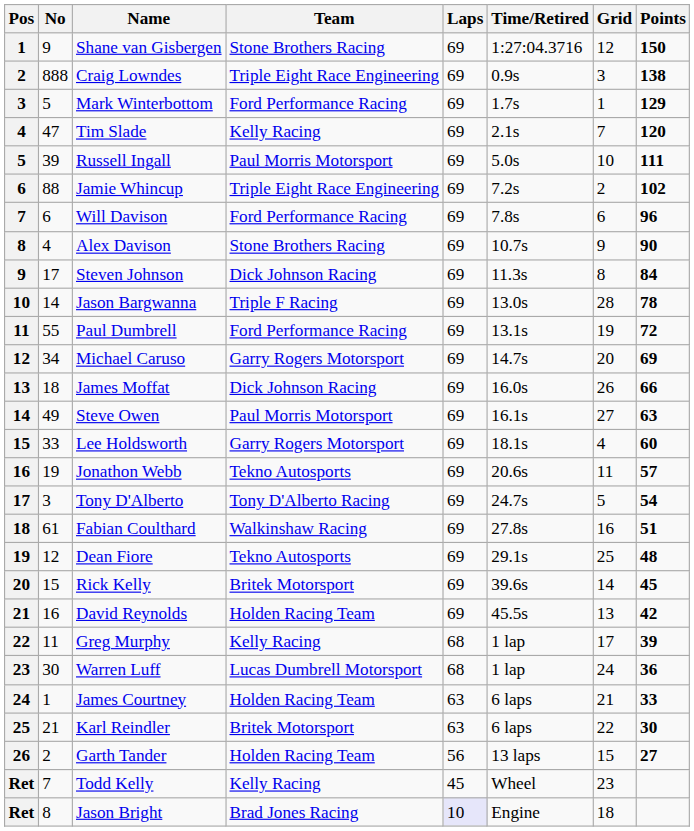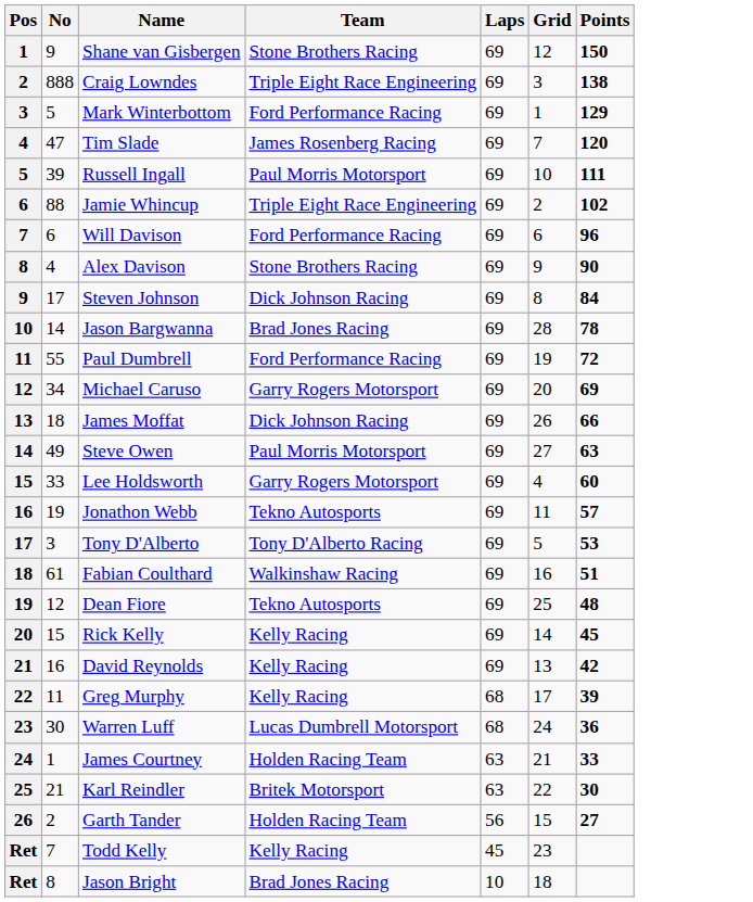 <table class="wikitable" style="font-size: 95%;">
 <tr>
 <th>Pos</th>
 <th>No</th>
 <th>Name</th>
 <th>Team</th>
 <th>Laps</th>
-<th>Time/Retired</th>
 <th>Grid</th>
 <th>Points</th>
 </tr>
 <tr>
 <th>1</th>
 <td>9</td>
 <td><a href='#'>Shane van Gisbergen</a></td>
 <td><a href='#'>Stone Brothers Racing</a></td>
 <td>69</td>
-<td>1:27:04.3716</td>
 <td>12</td>
 <td><strong>150</strong></td>
 </tr>
 <tr>
 <th>2</th>
 <td>888</td>
 <td><a href='#'>Craig Lowndes</a></td>
 <td><a href='#'>Triple Eight Race Engineering</a></td>
 <td>69</td>
-<td>0.9s</td>
 <td>3</td>
 <td><strong>138</strong></td>
 </tr>
 <tr>
 <th>3</th>
 <td>5</td>
 <td><a href='#'>Mark Winterbottom</a></td>
 <td><a href='#'>Ford Performance Racing</a></td>
 <td>69</td>
-<td>1.7s</td>
 <td>1</td>
 <td><strong>129</strong></td>
 </tr>
 <tr>
 <th>4</th>
 <td>47</td>
 <td><a href='#'>Tim Slade</a></td>
-<td><a href='#'>Kelly Racing</a></td>
+<td><a href='#'>James Rosenberg Racing</a></td>
 <td>69</td>
-<td>2.1s</td>
 <td>7</td>
 <td><strong>120</strong></td>
 </tr>
 <tr>
 <th>5</th>
 <td>39</td>
 <td><a href='#'>Russell Ingall</a></td>
 <td><a href='#'>Paul Morris Motorsport</a></td>
 <td>69</td>
-<td>5.0s</td>
 <td>10</td>
 <td><strong>111</strong></td>
 </tr>
 <tr>
 <th>6</th>
 <td>88</td>
 <td><a href='#'>Jamie Whincup</a></td>
 <td><a href='#'>Triple Eight Race Engineering</a></td>
 <td>69</td>
-<td>7.2s</td>
 <td>2</td>
 <td><strong>102</strong></td>
 </tr>
 <tr>
 <th>7</th>
 <td>6</td>
 <td><a href='#'>Will Davison</a></td>
 <td><a href='#'>Ford Performance Racing</a></td>
 <td>69</td>
-<td>7.8s</td>
 <td>6</td>
 <td><strong>96</strong></td>
 </tr>
 <tr>
 <th>8</th>
 <td>4</td>
 <td><a href='#'>Alex Davison</a></td>
 <td><a href='#'>Stone Brothers Racing</a></td>
 <td>69</td>
-<td>10.7s</td>
 <td>9</td>
 <td><strong>90</strong></td>
 </tr>
 <tr>
 <th>9</th>
 <td>17</td>
 <td><a href='#'>Steven Johnson</a></td>
 <td><a href='#'>Dick Johnson Racing</a></td>
 <td>69</td>
-<td>11.3s</td>
 <td>8</td>
 <td><strong>84</strong></td>
 </tr>
 <tr>
 <th>10</th>
 <td>14</td>
 <td><a href='#'>Jason Bargwanna</a></td>
-<td><a href='#'>Triple F Racing</a></td>
+<td><a href='#'>Brad Jones Racing</a></td>
 <td>69</td>
-<td>13.0s</td>
 <td>28</td>
 <td><strong>78</strong></td>
 </tr>
 <tr>
 <th>11</th>
 <td>55</td>
 <td><a href='#'>Paul Dumbrell</a></td>
 <td><a href='#'>Ford Performance Racing</a></td>
 <td>69</td>
-<td>13.1s</td>
 <td>19</td>
 <td><strong>72</strong></td>
 </tr>
 <tr>
 <th>12</th>
 <td>34</td>
 <td><a href='#'>Michael Caruso</a></td>
 <td><a href='#'>Garry Rogers Motorsport</a></td>
 <td>69</td>
-<td>14.7s</td>
 <td>20</td>
 <td><strong>69</strong></td>
 </tr>
 <tr>
 <th>13</th>
 <td>18</td>
 <td><a href='#'>James Moffat</a></td>
 <td><a href='#'>Dick Johnson Racing</a></td>
 <td>69</td>
-<td>16.0s</td>
 <td>26</td>
 <td><strong>66</strong></td>
 </tr>
 <tr>
 <th>14</th>
 <td>49</td>
 <td><a href='#'>Steve Owen</a></td>
 <td><a href='#'>Paul Morris Motorsport</a></td>
 <td>69</td>
-<td>16.1s</td>
 <td>27</td>
 <td><strong>63</strong></td>
 </tr>
 <tr>
 <th>15</th>
 <td>33</td>
 <td><a href='#'>Lee Holdsworth</a></td>
 <td><a href='#'>Garry Rogers Motorsport</a></td>
 <td>69</td>
-<td>18.1s</td>
 <td>4</td>
 <td><strong>60</strong></td>
 </tr>
 <tr>
 <th>16</th>
 <td>19</td>
 <td><a href='#'>Jonathon Webb</a></td>
 <td><a href='#'>Tekno Autosports</a></td>
 <td>69</td>
-<td>20.6s</td>
 <td>11</td>
 <td><strong>57</strong></td>
 </tr>
 <tr>
 <th>17</th>
 <td>3</td>
 <td><a href='#'>Tony D'Alberto</a></td>
 <td><a href='#'>Tony D'Alberto Racing</a></td>
 <td>69</td>
-<td>24.7s</td>
 <td>5</td>
-<td><strong>54</strong></td>
+<td><strong>53</strong></td>
 </tr>
 <tr>
 <th>18</th>
 <td>61</td>
 <td><a href='#'>Fabian Coulthard</a></td>
 <td><a href='#'>Walkinshaw Racing</a></td>
 <td>69</td>
-<td>27.8s</td>
 <td>16</td>
 <td><strong>51</strong></td>
 </tr>
 <tr>
 <th>19</th>
 <td>12</td>
 <td><a href='#'>Dean Fiore</a></td>
 <td><a href='#'>Tekno Autosports</a></td>
 <td>69</td>
-<td>29.1s</td>
 <td>25</td>
 <td><strong>48</strong></td>
 </tr>
 <tr>
 <th>20</th>
 <td>15</td>
 <td><a href='#'>Rick Kelly</a></td>
-<td><a href='#'>Britek Motorsport</a></td>
+<td><a href='#'>Kelly Racing</a></td>
 <td>69</td>
-<td>39.6s</td>
 <td>14</td>
 <td><strong>45</strong></td>
 </tr>
 <tr>
 <th>21</th>
 <td>16</td>
 <td><a href='#'>David Reynolds</a></td>
-<td><a href='#'>Holden Racing Team</a></td>
+<td><a href='#'>Kelly Racing</a></td>
 <td>69</td>
-<td>45.5s</td>
 <td>13</td>
 <td><strong>42</strong></td>
 </tr>
 <tr>
 <th>22</th>
 <td>11</td>
 <td><a href='#'>Greg Murphy</a></td>
 <td><a href='#'>Kelly Racing</a></td>
 <td>68</td>
-<td> 1 lap</td>
 <td>17</td>
 <td><strong>39</strong></td>
 </tr>
 <tr>
 <th>23</th>
 <td>30</td>
 <td><a href='#'>Warren Luff</a></td>
 <td><a href='#'>Lucas Dumbrell Motorsport</a></td>
 <td>68</td>
-<td> 1 lap</td>
 <td>24</td>
 <td><strong>36</strong></td>
 </tr>
 <tr>
 <th>24</th>
 <td>1</td>
 <td><a href='#'>James Courtney</a></td>
 <td><a href='#'>Holden Racing Team</a></td>
 <td>63</td>
-<td> 6 laps</td>
 <td>21</td>
 <td><strong>33</strong></td>
 </tr>
 <tr>
 <th>25</th>
 <td>21</td>
 <td><a href='#'>Karl Reindler</a></td>
 <td><a href='#'>Britek Motorsport</a></td>
 <td>63</td>
-<td> 6 laps</td>
 <td>22</td>
 <td><strong>30</strong></td>
 </tr>
 <tr>
 <th>26</th>
 <td>2</td>
 <td><a href='#'>Garth Tander</a></td>
 <td><a href='#'>Holden Racing Team</a></td>
 <td>56</td>
-<td> 13 laps</td>
 <td>15</td>
 <td><strong>27</strong></td>
 </tr>
 <tr>
 <th>Ret</th>
 <td>7</td>
 <td><a href='#'>Todd Kelly</a></td>
 <td><a href='#'>Kelly Racing</a></td>
 <td>45</td>
-<td>Wheel</td>
 <td>23</td>
 <td></td>
 </tr>
 <tr>
 <th>Ret</th>
 <td>8</td>
 <td><a href='#'>Jason Bright</a></td>
 <td><a href='#'>Brad Jones Racing</a></td>
-<td style="background: lavender;">10</td>
-<td>Engine</td>
+<td>10</td>
 <td>18</td>
 <td></td>
 </tr>
 </table>
